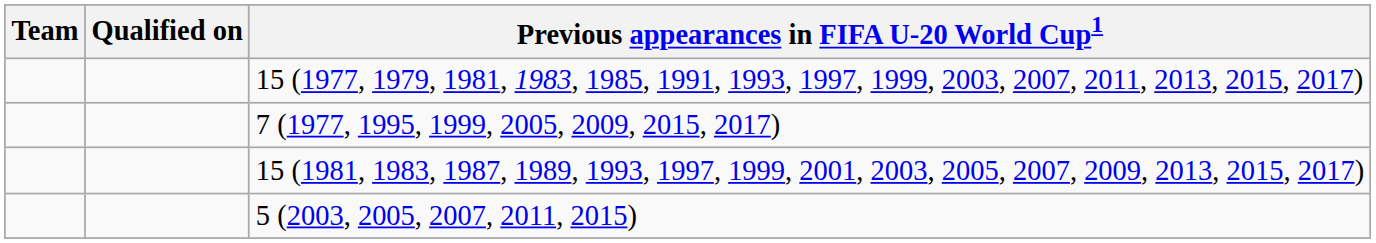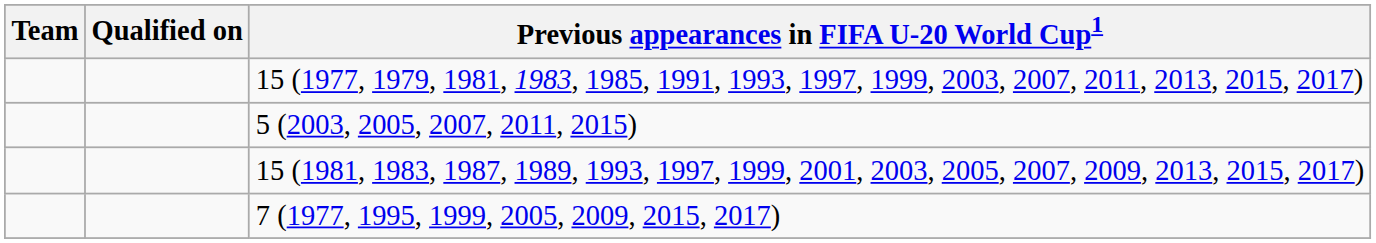 <table class="wikitable sortable">
 <tr>
 <th>Team</th>
 <th>Qualified on</th>
 <th data-sort-type="number">Previous <a href='#'>appearances</a> in <a href='#'>FIFA U-20 World Cup</a><sup><strong><a href='#'>1</a></strong></sup></th>
 </tr>
 <tr>
 <td></td>
 <td></td>
 <td>15 (<a href='#'>1977</a>, <a href='#'>1979</a>, <a href='#'>1981</a>, <em><a href='#'>1983</a></em>, <a href='#'>1985</a>, <a href='#'>1991</a>, <a href='#'>1993</a>, <a href='#'>1997</a>, <a href='#'>1999</a>, <a href='#'>2003</a>, <a href='#'>2007</a>, <a href='#'>2011</a>, <a href='#'>2013</a>, <a href='#'>2015</a>, <a href='#'>2017</a>)</td>
 </tr>
 <tr>
 <td></td>
 <td></td>
-<td>7 (<a href='#'>1977</a>, <a href='#'>1995</a>, <a href='#'>1999</a>, <a href='#'>2005</a>, <a href='#'>2009</a>, <a href='#'>2015</a>, <a href='#'>2017</a>)</td>
+<td>5 (<a href='#'>2003</a>, <a href='#'>2005</a>, <a href='#'>2007</a>, <a href='#'>2011</a>, <a href='#'>2015</a>)</td>
 </tr>
 <tr>
 <td></td>
 <td></td>
 <td>15 (<a href='#'>1981</a>, <a href='#'>1983</a>, <a href='#'>1987</a>, <a href='#'>1989</a>, <a href='#'>1993</a>, <a href='#'>1997</a>, <a href='#'>1999</a>, <a href='#'>2001</a>, <a href='#'>2003</a>, <a href='#'>2005</a>, <a href='#'>2007</a>, <a href='#'>2009</a>, <a href='#'>2013</a>, <a href='#'>2015</a>, <a href='#'>2017</a>)</td>
 </tr>
 <tr>
 <td></td>
 <td></td>
-<td>5 (<a href='#'>2003</a>, <a href='#'>2005</a>, <a href='#'>2007</a>, <a href='#'>2011</a>, <a href='#'>2015</a>)</td>
+<td>7 (<a href='#'>1977</a>, <a href='#'>1995</a>, <a href='#'>1999</a>, <a href='#'>2005</a>, <a href='#'>2009</a>, <a href='#'>2015</a>, <a href='#'>2017</a>)</td>
 </tr>
 </table>
